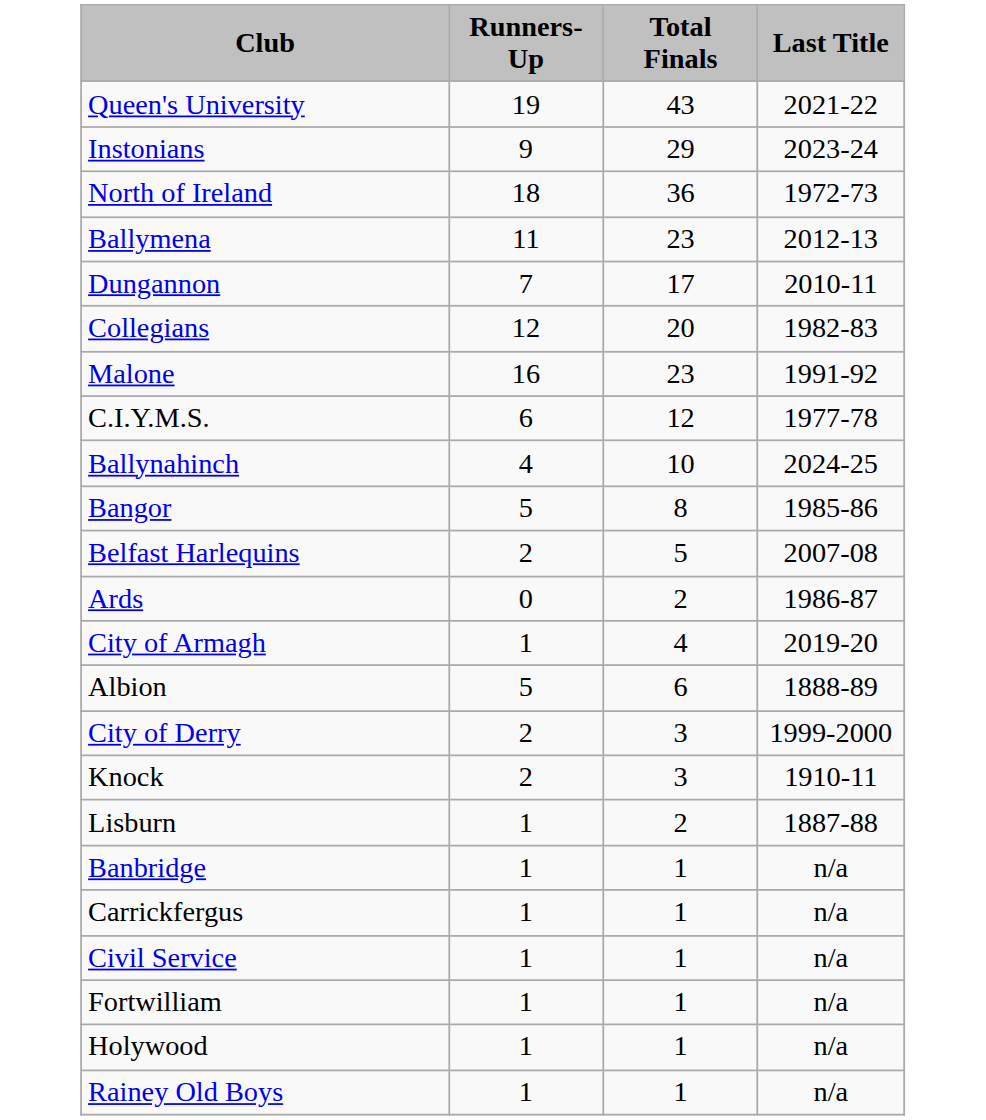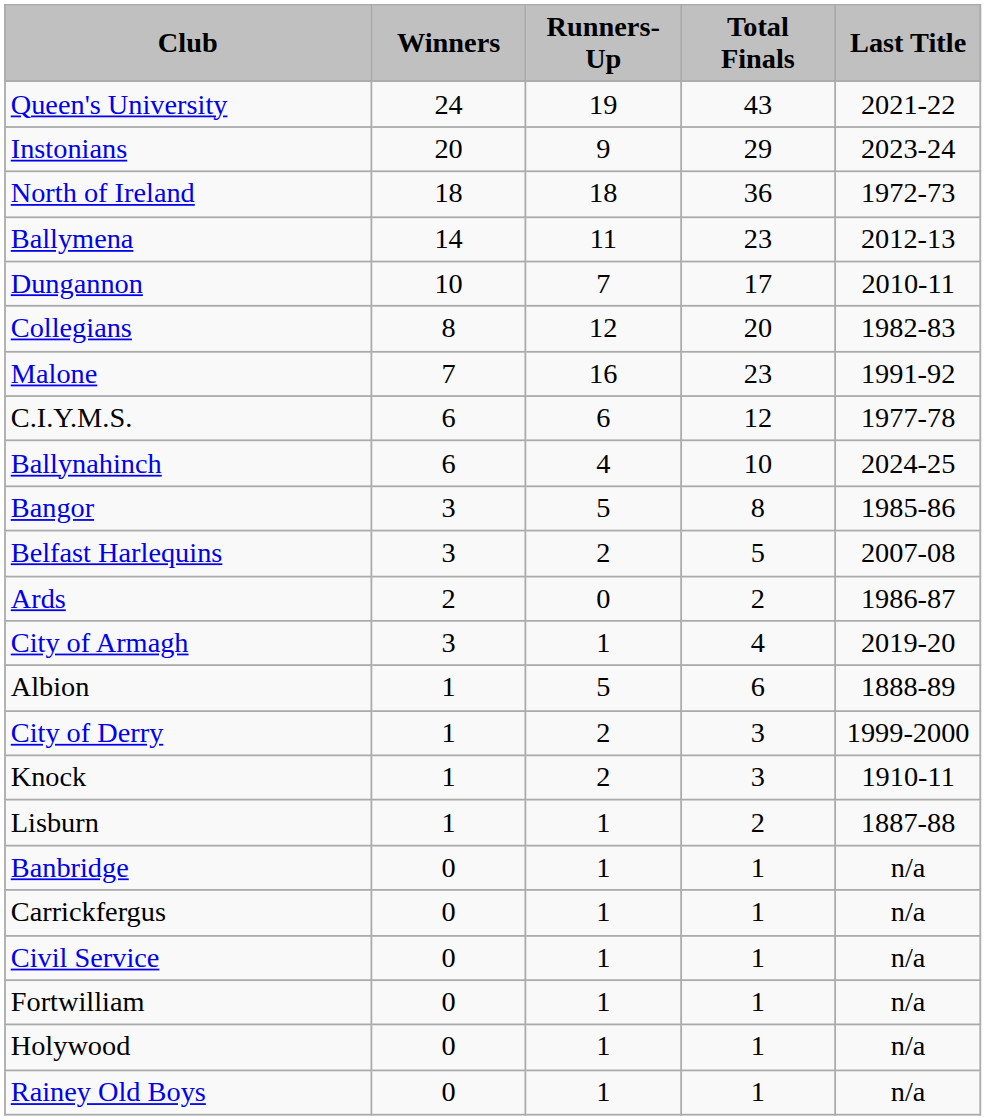 <table class="wikitable" style="margin: 1em auto 1em auto">
 <tr>
 <th width="200" style="background:silver;"><strong>Club</strong></th>
+<th width="80" style="background:silver;"><strong>Winners</strong></th>
 <th width="80" style="background:silver;"><strong>Runners-Up</strong></th>
 <th width="80" style="background:silver;"><strong>Total Finals</strong></th>
 <th width="75" style="background:silver;"><strong>Last Title</strong></th>
 </tr>
 <tr>
 <td><a href='#'>Queen's University</a></td>
+<td align="center">24</td>
 <td align="center">19</td>
 <td align="center">43</td>
 <td align="center">2021-22</td>
 </tr>
 <tr>
 <td><a href='#'>Instonians</a></td>
+<td align="center">20</td>
 <td align="center">9</td>
 <td align="center">29</td>
 <td align="center">2023-24</td>
 </tr>
 <tr>
 <td><a href='#'>North of Ireland</a></td>
 <td align="center">18</td>
+<td align="center">18</td>
 <td align="center">36</td>
 <td align="center">1972-73</td>
 </tr>
 <tr>
 <td><a href='#'>Ballymena</a></td>
+<td align="center">14</td>
 <td align="center">11</td>
 <td align="center">23</td>
 <td align="center">2012-13</td>
 </tr>
 <tr>
 <td><a href='#'>Dungannon</a></td>
+<td align="center">10</td>
 <td align="center">7</td>
 <td align="center">17</td>
 <td align="center">2010-11</td>
 </tr>
 <tr>
 <td><a href='#'>Collegians</a></td>
+<td align="center">8</td>
 <td align="center">12</td>
 <td align="center">20</td>
 <td align="center">1982-83</td>
 </tr>
 <tr>
 <td><a href='#'>Malone</a></td>
+<td align="center">7</td>
 <td align="center">16</td>
 <td align="center">23</td>
 <td align="center">1991-92</td>
 </tr>
 <tr>
 <td>C.I.Y.M.S.</td>
 <td align="center">6</td>
+<td align="center">6</td>
 <td align="center">12</td>
 <td align="center">1977-78</td>
 </tr>
 <tr>
 <td><a href='#'>Ballynahinch</a></td>
+<td align="center">6</td>
 <td align="center">4</td>
 <td align="center">10</td>
 <td align="center">2024-25</td>
 </tr>
 <tr>
 <td><a href='#'>Bangor</a></td>
+<td align="center">3</td>
 <td align="center">5</td>
 <td align="center">8</td>
 <td align="center">1985-86</td>
 </tr>
 <tr>
 <td><a href='#'>Belfast Harlequins</a></td>
+<td align="center">3</td>
 <td align="center">2</td>
 <td align="center">5</td>
 <td align="center">2007-08</td>
 </tr>
 <tr>
 <td><a href='#'>Ards</a></td>
+<td align="center">2</td>
 <td align="center">0</td>
 <td align="center">2</td>
 <td align="center">1986-87</td>
 </tr>
 <tr>
 <td><a href='#'>City of Armagh</a></td>
+<td align="center">3</td>
 <td align="center">1</td>
 <td align="center">4</td>
 <td align="center">2019-20</td>
 </tr>
 <tr>
 <td>Albion</td>
+<td align="center">1</td>
 <td align="center">5</td>
 <td align="center">6</td>
 <td align="center">1888-89</td>
 </tr>
 <tr>
 <td><a href='#'>City of Derry</a></td>
+<td align="center">1</td>
 <td align="center">2</td>
 <td align="center">3</td>
 <td align="center">1999-2000</td>
 </tr>
 <tr>
 <td>Knock</td>
+<td align="center">1</td>
 <td align="center">2</td>
 <td align="center">3</td>
 <td align="center">1910-11</td>
 </tr>
 <tr>
 <td>Lisburn</td>
 <td align="center">1</td>
+<td align="center">1</td>
 <td align="center">2</td>
 <td align="center">1887-88</td>
 </tr>
 <tr>
 <td><a href='#'>Banbridge</a></td>
+<td align="center">0</td>
 <td align="center">1</td>
 <td align="center">1</td>
 <td align="center">n/a</td>
 </tr>
 <tr>
 <td>Carrickfergus</td>
+<td align="center">0</td>
 <td align="center">1</td>
 <td align="center">1</td>
 <td align="center">n/a</td>
 </tr>
 <tr>
 <td><a href='#'>Civil Service</a></td>
+<td align="center">0</td>
 <td align="center">1</td>
 <td align="center">1</td>
 <td align="center">n/a</td>
 </tr>
 <tr>
 <td>Fortwilliam</td>
+<td align="center">0</td>
 <td align="center">1</td>
 <td align="center">1</td>
 <td align="center">n/a</td>
 </tr>
 <tr>
 <td>Holywood</td>
+<td align="center">0</td>
 <td align="center">1</td>
 <td align="center">1</td>
 <td align="center">n/a</td>
 </tr>
 <tr>
 <td><a href='#'>Rainey Old Boys</a></td>
+<td align="center">0</td>
 <td align="center">1</td>
 <td align="center">1</td>
 <td align="center">n/a</td>
 </tr>
 </table>
